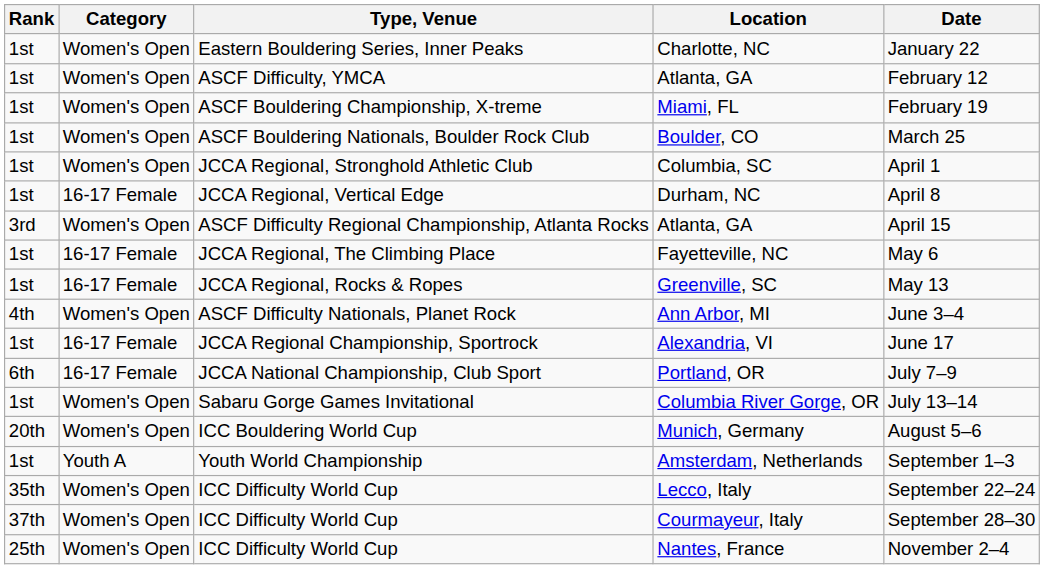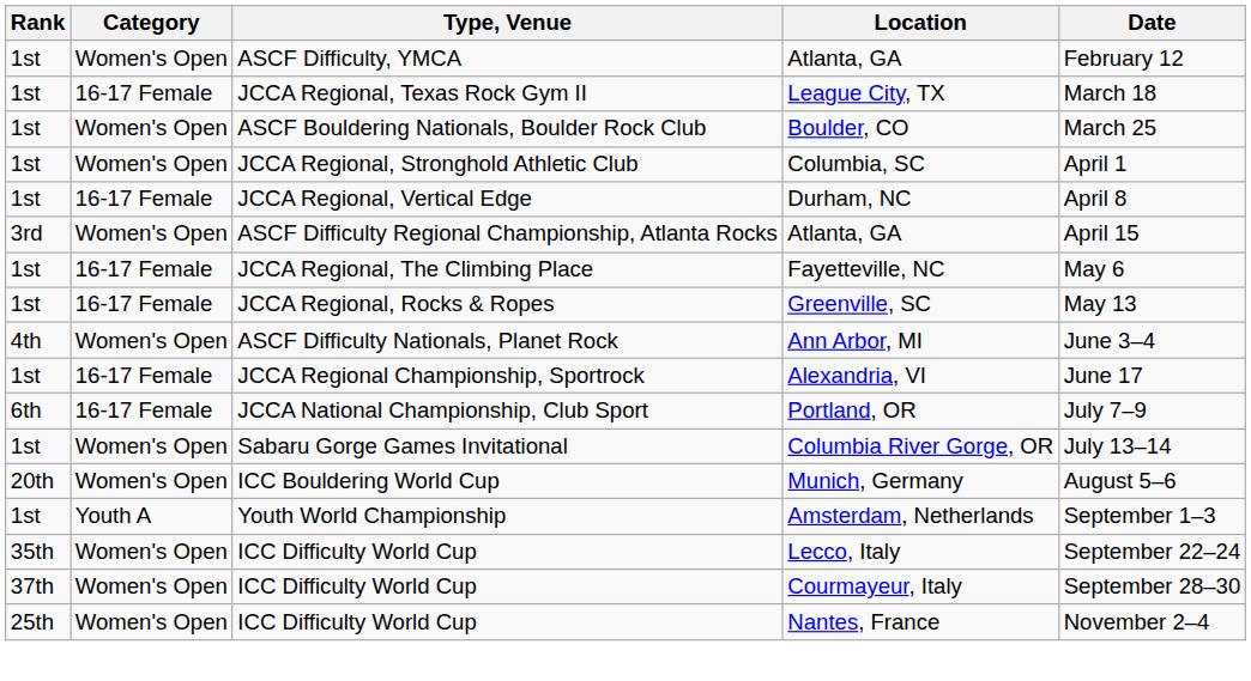 <table class="wikitable">
 <tr>
 <th>Rank</th>
 <th>Category</th>
 <th>Type, Venue</th>
 <th>Location</th>
 <th>Date</th>
 </tr>
 <tr>
 <td>1st</td>
 <td>Women's Open</td>
-<td>Eastern Bouldering Series, Inner Peaks</td>
-<td>Charlotte, NC</td>
-<td>January 22</td>
-</tr>
-<tr>
-<td>1st</td>
-<td>Women's Open</td>
 <td>ASCF Difficulty, YMCA</td>
 <td>Atlanta, GA</td>
 <td>February 12</td>
 </tr>
 <tr>
 <td>1st</td>
-<td>Women's Open</td>
-<td>ASCF Bouldering Championship, X-treme</td>
-<td><a href='#'>Miami</a>, FL</td>
-<td>February 19</td>
+<td>16-17 Female</td>
+<td>JCCA Regional, Texas Rock Gym II</td>
+<td><a href='#'>League City</a>, TX</td>
+<td>March 18</td>
 </tr>
 <tr>
 <td>1st</td>
 <td>Women's Open</td>
 <td>ASCF Bouldering Nationals, Boulder Rock Club</td>
 <td><a href='#'>Boulder</a>, CO</td>
 <td>March 25</td>
 </tr>
 <tr>
 <td>1st</td>
 <td>Women's Open</td>
 <td>JCCA Regional, Stronghold Athletic Club</td>
 <td>Columbia, SC</td>
 <td>April 1</td>
 </tr>
 <tr>
 <td>1st</td>
 <td>16-17 Female</td>
 <td>JCCA Regional, Vertical Edge</td>
 <td>Durham, NC</td>
 <td>April 8</td>
 </tr>
 <tr>
 <td>3rd</td>
 <td>Women's Open</td>
 <td>ASCF Difficulty Regional Championship, Atlanta Rocks</td>
 <td>Atlanta, GA</td>
 <td>April 15</td>
 </tr>
 <tr>
 <td>1st</td>
 <td>16-17 Female</td>
 <td>JCCA Regional, The Climbing Place</td>
 <td>Fayetteville, NC</td>
 <td>May 6</td>
 </tr>
 <tr>
 <td>1st</td>
 <td>16-17 Female</td>
 <td>JCCA Regional, Rocks & Ropes</td>
 <td><a href='#'>Greenville</a>, SC</td>
 <td>May 13</td>
 </tr>
 <tr>
 <td>4th</td>
 <td>Women's Open</td>
 <td>ASCF Difficulty Nationals, Planet Rock</td>
 <td><a href='#'>Ann Arbor</a>, MI</td>
 <td>June 3–4</td>
 </tr>
 <tr>
 <td>1st</td>
 <td>16-17 Female</td>
 <td>JCCA Regional Championship, Sportrock</td>
 <td><a href='#'>Alexandria</a>, VI</td>
 <td>June 17</td>
 </tr>
 <tr>
 <td>6th</td>
 <td>16-17 Female</td>
 <td>JCCA National Championship, Club Sport</td>
 <td><a href='#'>Portland</a>, OR</td>
 <td>July 7–9</td>
 </tr>
 <tr>
 <td>1st</td>
 <td>Women's Open</td>
 <td>Sabaru Gorge Games Invitational</td>
 <td><a href='#'>Columbia River Gorge</a>, OR</td>
 <td>July 13–14</td>
 </tr>
 <tr>
 <td>20th</td>
 <td>Women's Open</td>
 <td>ICC Bouldering World Cup</td>
 <td><a href='#'>Munich</a>, Germany</td>
 <td>August 5–6</td>
 </tr>
 <tr>
 <td>1st</td>
 <td>Youth A</td>
 <td>Youth World Championship</td>
 <td><a href='#'>Amsterdam</a>, Netherlands</td>
 <td>September 1–3</td>
 </tr>
 <tr>
 <td>35th</td>
 <td>Women's Open</td>
 <td>ICC Difficulty World Cup</td>
 <td><a href='#'>Lecco</a>, Italy</td>
 <td>September 22–24</td>
 </tr>
 <tr>
 <td>37th</td>
 <td>Women's Open</td>
 <td>ICC Difficulty World Cup</td>
 <td><a href='#'>Courmayeur</a>, Italy</td>
 <td>September 28–30</td>
 </tr>
 <tr>
 <td>25th</td>
 <td>Women's Open</td>
 <td>ICC Difficulty World Cup</td>
 <td><a href='#'>Nantes</a>, France</td>
 <td>November 2–4</td>
 </tr>
 </table>
